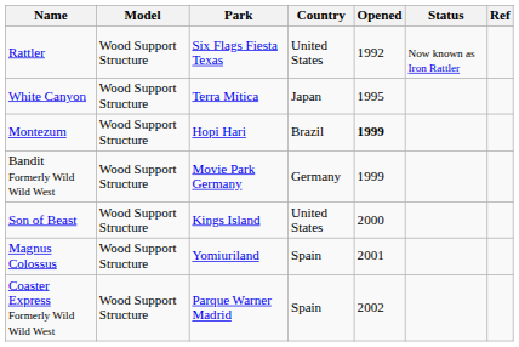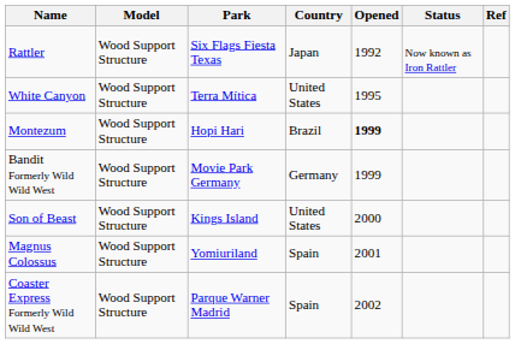 <table class="wikitable sortable">
 <tr>
 <th>Name</th>
 <th>Model</th>
 <th>Park</th>
 <th>Country</th>
 <th>Opened</th>
 <th>Status</th>
 <th class="unsortable">Ref</th>
 </tr>
 <tr>
 <td><a href='#'>Rattler</a></td>
 <td>Wood Support Structure</td>
 <td><a href='#'>Six Flags Fiesta Texas</a></td>
-<td> United States</td>
+<td> Japan</td>
 <td>1992</td>
 <td><br><small>Now known as <a href='#'>Iron Rattler</a></small></td>
 <td></td>
 </tr>
 <tr>
 <td><a href='#'>White Canyon</a></td>
 <td>Wood Support Structure</td>
 <td><a href='#'>Terra Mítica</a></td>
-<td> Japan</td>
+<td> United States</td>
 <td>1995</td>
 <td></td>
 <td></td>
 </tr>
 <tr>
 <td><a href='#'>Montezum</a></td>
 <td>Wood Support Structure</td>
 <td><a href='#'>Hopi Hari</a></td>
 <td> Brazil</td>
 <td><strong>1999</strong></td>
 <td></td>
 <td></td>
 </tr>
 <tr>
 <td>Bandit<br><small>Formerly Wild Wild West</small></td>
 <td>Wood Support Structure</td>
 <td><a href='#'>Movie Park Germany</a></td>
 <td> Germany</td>
 <td>1999</td>
 <td></td>
 <td></td>
 </tr>
 <tr>
 <td><a href='#'>Son of Beast</a></td>
 <td>Wood Support Structure</td>
 <td><a href='#'>Kings Island</a></td>
 <td> United States</td>
 <td>2000</td>
 <td></td>
 <td></td>
 </tr>
 <tr>
 <td><a href='#'>Magnus Colossus</a></td>
 <td>Wood Support Structure</td>
 <td><a href='#'>Yomiuriland</a></td>
 <td> Spain</td>
 <td>2001</td>
 <td></td>
 <td></td>
 </tr>
 <tr>
 <td><a href='#'>Coaster Express</a><br><small>Formerly Wild Wild West</small></td>
 <td>Wood Support Structure</td>
 <td><a href='#'>Parque Warner Madrid</a></td>
 <td> Spain</td>
 <td>2002</td>
 <td></td>
 <td></td>
 </tr>
 </table>
